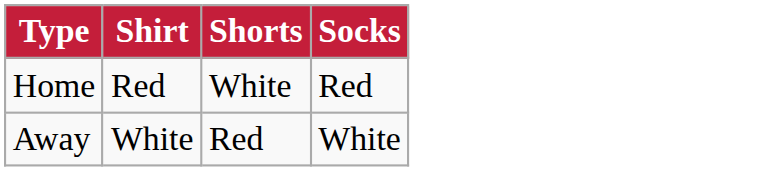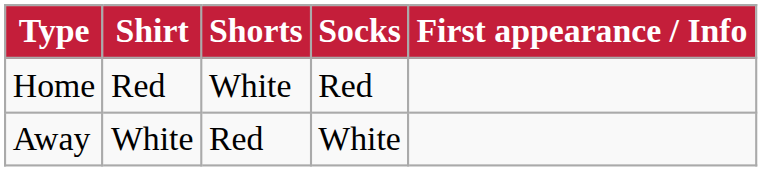 <table class="wikitable">
 <tr>
 <th style="background:#C41E3A; color:white; text-align:center;">Type</th>
 <th style="background:#C41E3A; color:white; text-align:center;">Shirt</th>
 <th style="background:#C41E3A; color:white; text-align:center;">Shorts</th>
 <th style="background:#C41E3A; color:white; text-align:center;">Socks</th>
+<th style="background:#C41E3A; color:white; text-align:center;">First appearance / Info</th>
 </tr>
 <tr>
 <td>Home</td>
 <td>Red</td>
 <td>White</td>
 <td>Red</td>
+<td></td>
 </tr>
 <tr>
 <td>Away</td>
 <td>White</td>
 <td>Red</td>
 <td>White</td>
+<td></td>
 </tr>
 </table>
